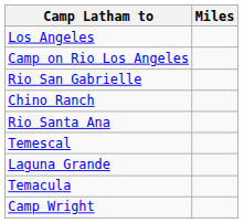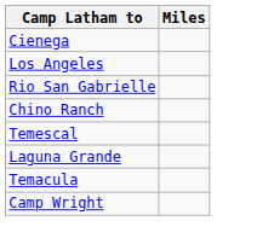 <table class="wikitable sortable mw-collapsible">
 <tr>
 <th>Camp Latham to</th>
 <th>Miles</th>
 </tr>
 <tr>
-<td><a href='#'>Los Angeles</a></td>
+<td><a href='#'>Cienega</a></td>
 <td></td>
 </tr>
 <tr>
-<td><a href='#'>Camp on Rio Los Angeles</a></td>
+<td><a href='#'>Los Angeles</a></td>
 <td></td>
 </tr>
 <tr>
 <td><a href='#'>Rio San Gabrielle</a></td>
 <td></td>
 </tr>
 <tr>
 <td><a href='#'>Chino Ranch</a></td>
-<td></td>
-</tr>
-<tr>
-<td><a href='#'>Rio Santa Ana</a></td>
 <td></td>
 </tr>
 <tr>
 <td><a href='#'>Temescal</a></td>
 <td></td>
 </tr>
 <tr>
 <td><a href='#'>Laguna Grande</a></td>
 <td></td>
 </tr>
 <tr>
 <td><a href='#'>Temacula</a></td>
 <td></td>
 </tr>
 <tr>
 <td><a href='#'>Camp Wright</a></td>
 <td></td>
 </tr>
 </table>
